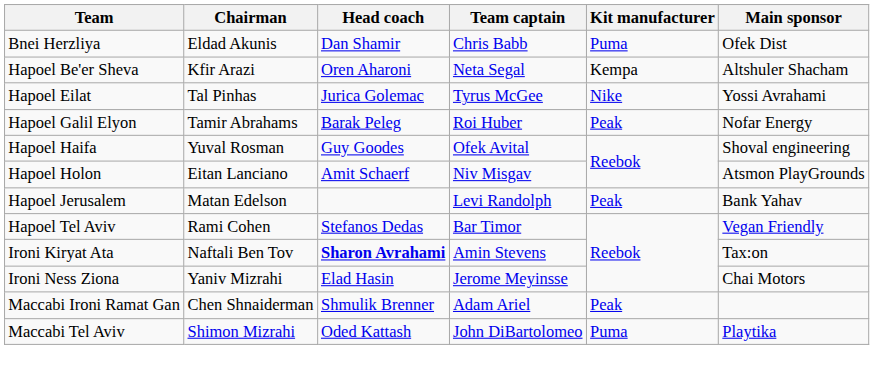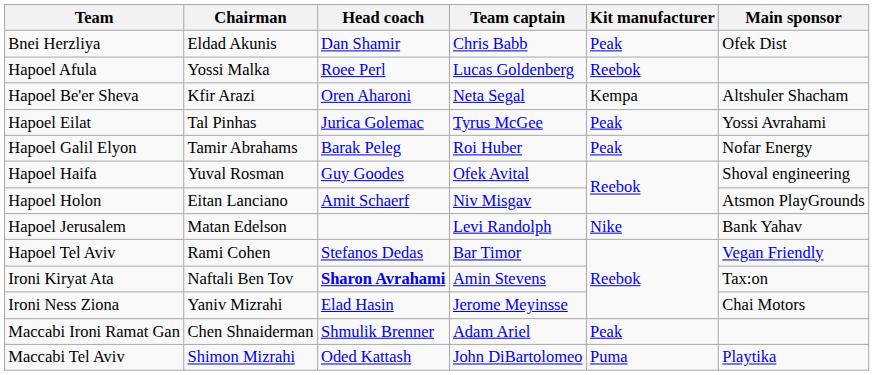 <table class="wikitable sortable" style="text-align: left;">
 <tr>
 <th>Team</th>
 <th>Chairman</th>
 <th>Head coach</th>
 <th>Team captain</th>
 <th>Kit manufacturer</th>
 <th>Main sponsor</th>
 </tr>
 <tr>
 <td>Bnei Herzliya</td>
 <td> Eldad Akunis</td>
 <td> <a href='#'>Dan Shamir</a></td>
 <td> <a href='#'>Chris Babb</a></td>
-<td><a href='#'>Puma</a></td>
+<td><a href='#'>Peak</a></td>
 <td>Ofek Dist</td>
+</tr>
+<tr>
+<td>Hapoel Afula</td>
+<td> Yossi Malka</td>
+<td> <a href='#'>Roee Perl</a></td>
+<td> <a href='#'>Lucas Goldenberg</a></td>
+<td><a href='#'>Reebok</a></td>
+<td></td>
 </tr>
 <tr>
 <td>Hapoel Be'er Sheva</td>
 <td> Kfir Arazi</td>
 <td> <a href='#'>Oren Aharoni</a></td>
 <td> <a href='#'>Neta Segal</a></td>
 <td>Kempa</td>
 <td>Altshuler Shacham</td>
 </tr>
 <tr>
 <td>Hapoel Eilat</td>
 <td> Tal Pinhas</td>
 <td> <a href='#'>Jurica Golemac</a></td>
 <td> <a href='#'>Tyrus McGee</a></td>
-<td><a href='#'>Nike</a></td>
+<td><a href='#'>Peak</a></td>
 <td>Yossi Avrahami</td>
 </tr>
 <tr>
 <td>Hapoel Galil Elyon</td>
 <td> Tamir Abrahams</td>
 <td> <a href='#'>Barak Peleg</a></td>
 <td> <a href='#'>Roi Huber</a></td>
 <td><a href='#'>Peak</a></td>
 <td>Nofar Energy</td>
 </tr>
 <tr>
 <td>Hapoel Haifa</td>
 <td> Yuval Rosman</td>
 <td> <a href='#'>Guy Goodes</a></td>
 <td> <a href='#'>Ofek Avital</a></td>
 <td rowspan="2"><a href='#'>Reebok</a></td>
 <td>Shoval engineering</td>
 </tr>
 <tr>
 <td>Hapoel Holon</td>
 <td> Eitan Lanciano</td>
 <td> <a href='#'>Amit Schaerf</a></td>
 <td> <a href='#'>Niv Misgav</a></td>
 <td>Atsmon PlayGrounds</td>
 </tr>
 <tr>
 <td>Hapoel Jerusalem</td>
 <td> Matan Edelson</td>
 <td></td>
 <td> <a href='#'>Levi Randolph</a></td>
-<td><a href='#'>Peak</a></td>
+<td><a href='#'>Nike</a></td>
 <td>Bank Yahav</td>
 </tr>
 <tr>
 <td>Hapoel Tel Aviv</td>
 <td> Rami Cohen</td>
 <td> <a href='#'>Stefanos Dedas</a></td>
 <td> <a href='#'>Bar Timor</a></td>
 <td rowspan="3"><a href='#'>Reebok</a></td>
 <td><a href='#'>Vegan Friendly</a></td>
 </tr>
 <tr>
 <td>Ironi Kiryat Ata</td>
 <td> Naftali Ben Tov</td>
 <td><strong> <a href='#'>Sharon Avrahami</a></strong></td>
 <td> <a href='#'>Amin Stevens</a></td>
 <td>Tax:on</td>
 </tr>
 <tr>
 <td>Ironi Ness Ziona</td>
 <td> Yaniv Mizrahi</td>
 <td> <a href='#'>Elad Hasin</a></td>
 <td> <a href='#'>Jerome Meyinsse</a></td>
 <td>Chai Motors</td>
 </tr>
 <tr>
 <td>Maccabi Ironi Ramat Gan</td>
 <td> Chen Shnaiderman</td>
 <td> <a href='#'>Shmulik Brenner</a></td>
 <td> <a href='#'>Adam Ariel</a></td>
 <td><a href='#'>Peak</a></td>
 <td></td>
 </tr>
 <tr>
 <td>Maccabi Tel Aviv</td>
 <td> <a href='#'>Shimon Mizrahi</a></td>
 <td> <a href='#'>Oded Kattash</a></td>
 <td> <a href='#'>John DiBartolomeo</a></td>
 <td><a href='#'>Puma</a></td>
 <td><a href='#'>Playtika</a></td>
 </tr>
 </table>
